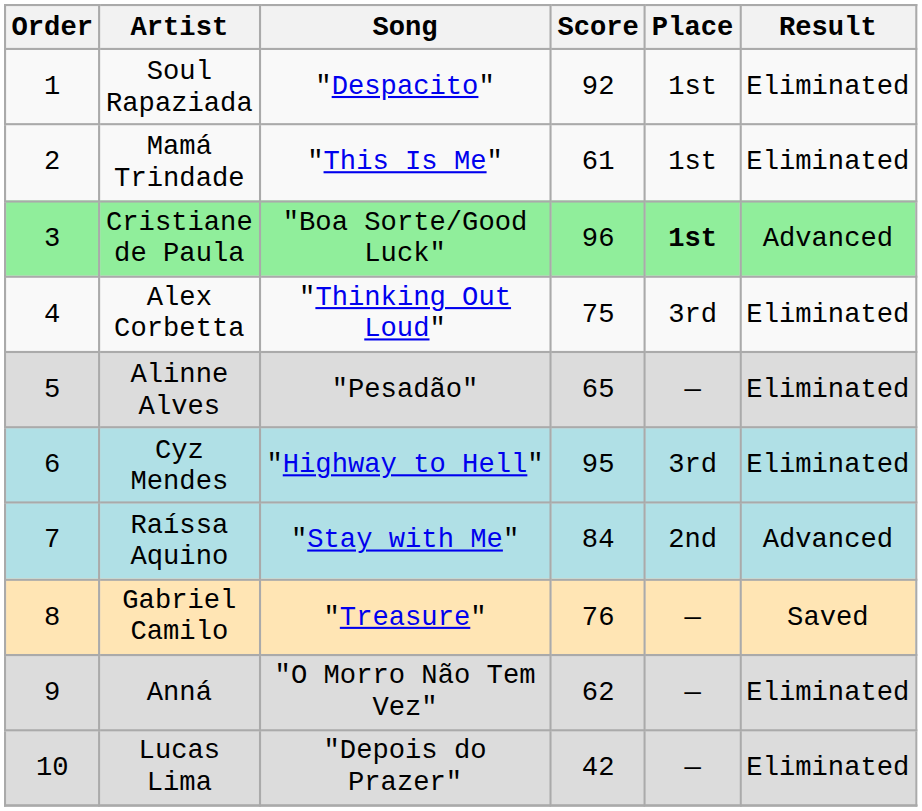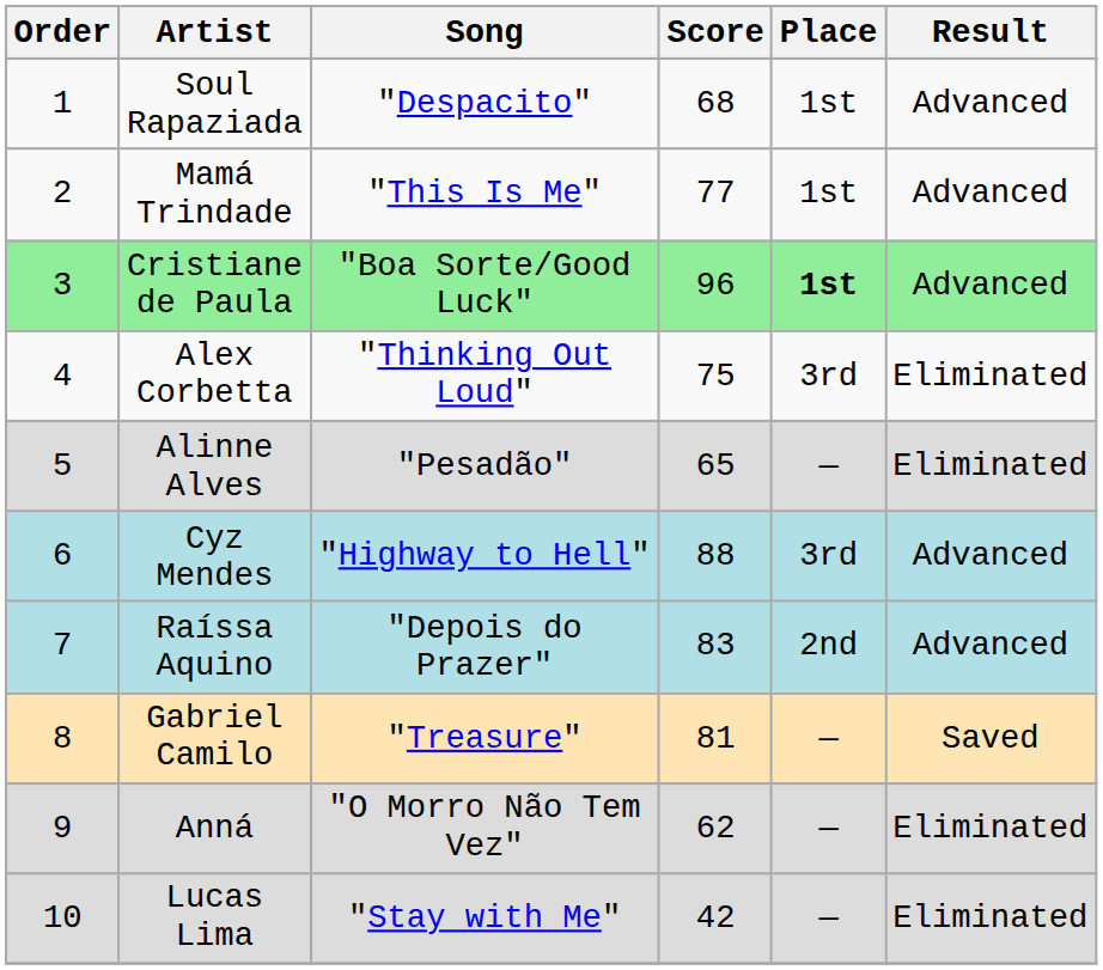 <table class="wikitable" style="text-align:center; width:70%;">
 <tr>
 <th scope="col" width="05%">Order</th>
 <th scope="col" width="17%">Artist</th>
 <th scope="col" width="33%">Song</th>
 <th scope="col" width="05%">Score</th>
 <th scope="col" width="05%">Place</th>
 <th scope="col" width="10%">Result</th>
 </tr>
 <tr>
 <td>1</td>
 <td>Soul Rapaziada</td>
 <td>"<a href='#'>Despacito</a>"</td>
-<td>92</td>
+<td>68</td>
 <td>1st</td>
-<td>Eliminated</td>
+<td>Advanced</td>
 </tr>
 <tr>
 <td>2</td>
 <td>Mamá Trindade</td>
 <td>"<a href='#'>This Is Me</a>"</td>
-<td>61</td>
+<td>77</td>
 <td>1st</td>
-<td>Eliminated</td>
+<td>Advanced</td>
 </tr>
 <tr bgcolor="#90ee9b">
 <td>3</td>
 <td>Cristiane de Paula</td>
 <td>"Boa Sorte/Good Luck"</td>
 <td>96</td>
 <td><strong>1st</strong></td>
 <td>Advanced</td>
 </tr>
 <tr>
 <td>4</td>
 <td>Alex Corbetta</td>
 <td>"<a href='#'>Thinking Out Loud</a>"</td>
 <td>75</td>
 <td>3rd</td>
 <td>Eliminated</td>
 </tr>
 <tr bgcolor="#dcdcdc">
 <td>5</td>
 <td>Alinne Alves</td>
 <td>"Pesadão"</td>
 <td>65</td>
 <td>—</td>
 <td>Eliminated</td>
 </tr>
 <tr bgcolor="#b0e0e6">
 <td>6</td>
 <td>Cyz Mendes</td>
 <td>"<a href='#'>Highway to Hell</a>"</td>
-<td>95</td>
+<td>88</td>
 <td>3rd</td>
-<td>Eliminated</td>
+<td>Advanced</td>
 </tr>
 <tr bgcolor="#b0e0e6">
 <td>7</td>
 <td>Raíssa Aquino</td>
-<td>"<a href='#'>Stay with Me</a>"</td>
-<td>84</td>
+<td>"Depois do Prazer"</td>
+<td>83</td>
 <td>2nd</td>
 <td>Advanced</td>
 </tr>
 <tr bgcolor="#ffe5b4">
 <td>8</td>
 <td>Gabriel Camilo</td>
 <td>"<a href='#'>Treasure</a>"</td>
-<td>76</td>
+<td>81</td>
 <td>—</td>
 <td>Saved</td>
 </tr>
 <tr bgcolor="#dcdcdc">
 <td>9</td>
 <td>Anná</td>
 <td>"O Morro Não Tem Vez"</td>
 <td>62</td>
 <td>—</td>
 <td>Eliminated</td>
 </tr>
 <tr bgcolor="#dcdcdc">
 <td>10</td>
 <td>Lucas Lima</td>
-<td>"Depois do Prazer"</td>
+<td>"<a href='#'>Stay with Me</a>"</td>
 <td>42</td>
 <td>—</td>
 <td>Eliminated</td>
 </tr>
 <tr>
 </tr>
 </table>
